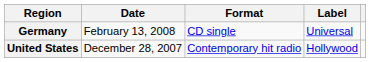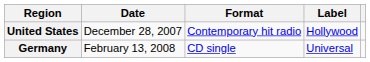 <table class="wikitable plainrowheaders">
 <tr>
 <th scope="col">Region</th>
 <th scope="col">Date</th>
 <th scope="col">Format</th>
 <th scope="col">Label</th>
 <th scope="col"></th>
 </tr>
 <tr>
+<th scope="row">United States</th>
+<td>December 28, 2007</td>
+<td><a href='#'>Contemporary hit radio</a></td>
+<td><a href='#'>Hollywood</a></td>
+<td></td>
+</tr>
+<tr>
 <th scope="row">Germany</th>
 <td>February 13, 2008</td>
 <td><a href='#'>CD single</a></td>
 <td><a href='#'>Universal</a></td>
 <td></td>
 </tr>
-<tr>
-<th scope="row">United States</th>
-<td>December 28, 2007</td>
-<td><a href='#'>Contemporary hit radio</a></td>
-<td><a href='#'>Hollywood</a></td>
-<td></td>
-</tr>
 </table>
